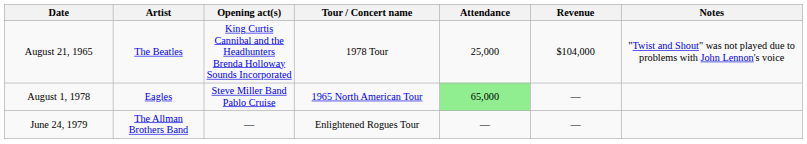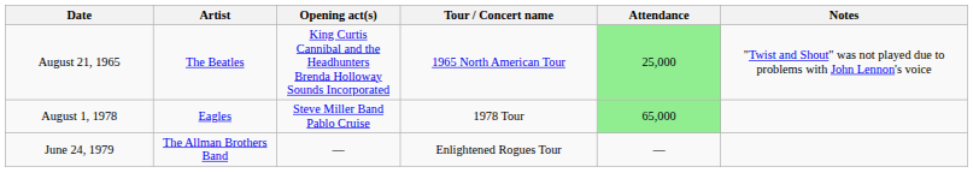 <table class="wikitable" style="text-align:center">
 <tr>
 <th width=12%>Date</th>
 <th width=10%>Artist</th>
 <th width=10%>Opening act(s)</th>
 <th width=16%>Tour / Concert name</th>
 <th width=10%>Attendance</th>
-<th width=10%>Revenue</th>
 <th width=20%>Notes</th>
 </tr>
 <tr>
 <td>August 21, 1965</td>
 <td><a href='#'>The Beatles</a></td>
 <td><a href='#'>King Curtis</a><br><a href='#'>Cannibal and the Headhunters</a><br><a href='#'>Brenda Holloway</a><br><a href='#'>Sounds Incorporated</a></td>
-<td>1978 Tour</td>
-<td>25,000</td>
-<td>$104,000</td>
+<td><a href='#'>1965 North American Tour</a></td>
+<td style="background: lightgreen;">25,000</td>
 <td>"<a href='#'>Twist and Shout</a>" was not played due to problems with <a href='#'>John Lennon</a>'s voice</td>
 </tr>
 <tr>
 <td>August 1, 1978</td>
 <td><a href='#'>Eagles</a></td>
 <td><a href='#'>Steve Miller Band</a><br><a href='#'>Pablo Cruise</a></td>
-<td><a href='#'>1965 North American Tour</a></td>
+<td>1978 Tour</td>
 <td style="background: lightgreen;">65,000</td>
-<td>—</td>
 <td></td>
 </tr>
 <tr>
 <td>June 24, 1979</td>
 <td><a href='#'>The Allman Brothers Band</a></td>
 <td>—</td>
 <td>Enlightened Rogues Tour</td>
 <td>—</td>
-<td>—</td>
 <td></td>
 </tr>
 </table>
